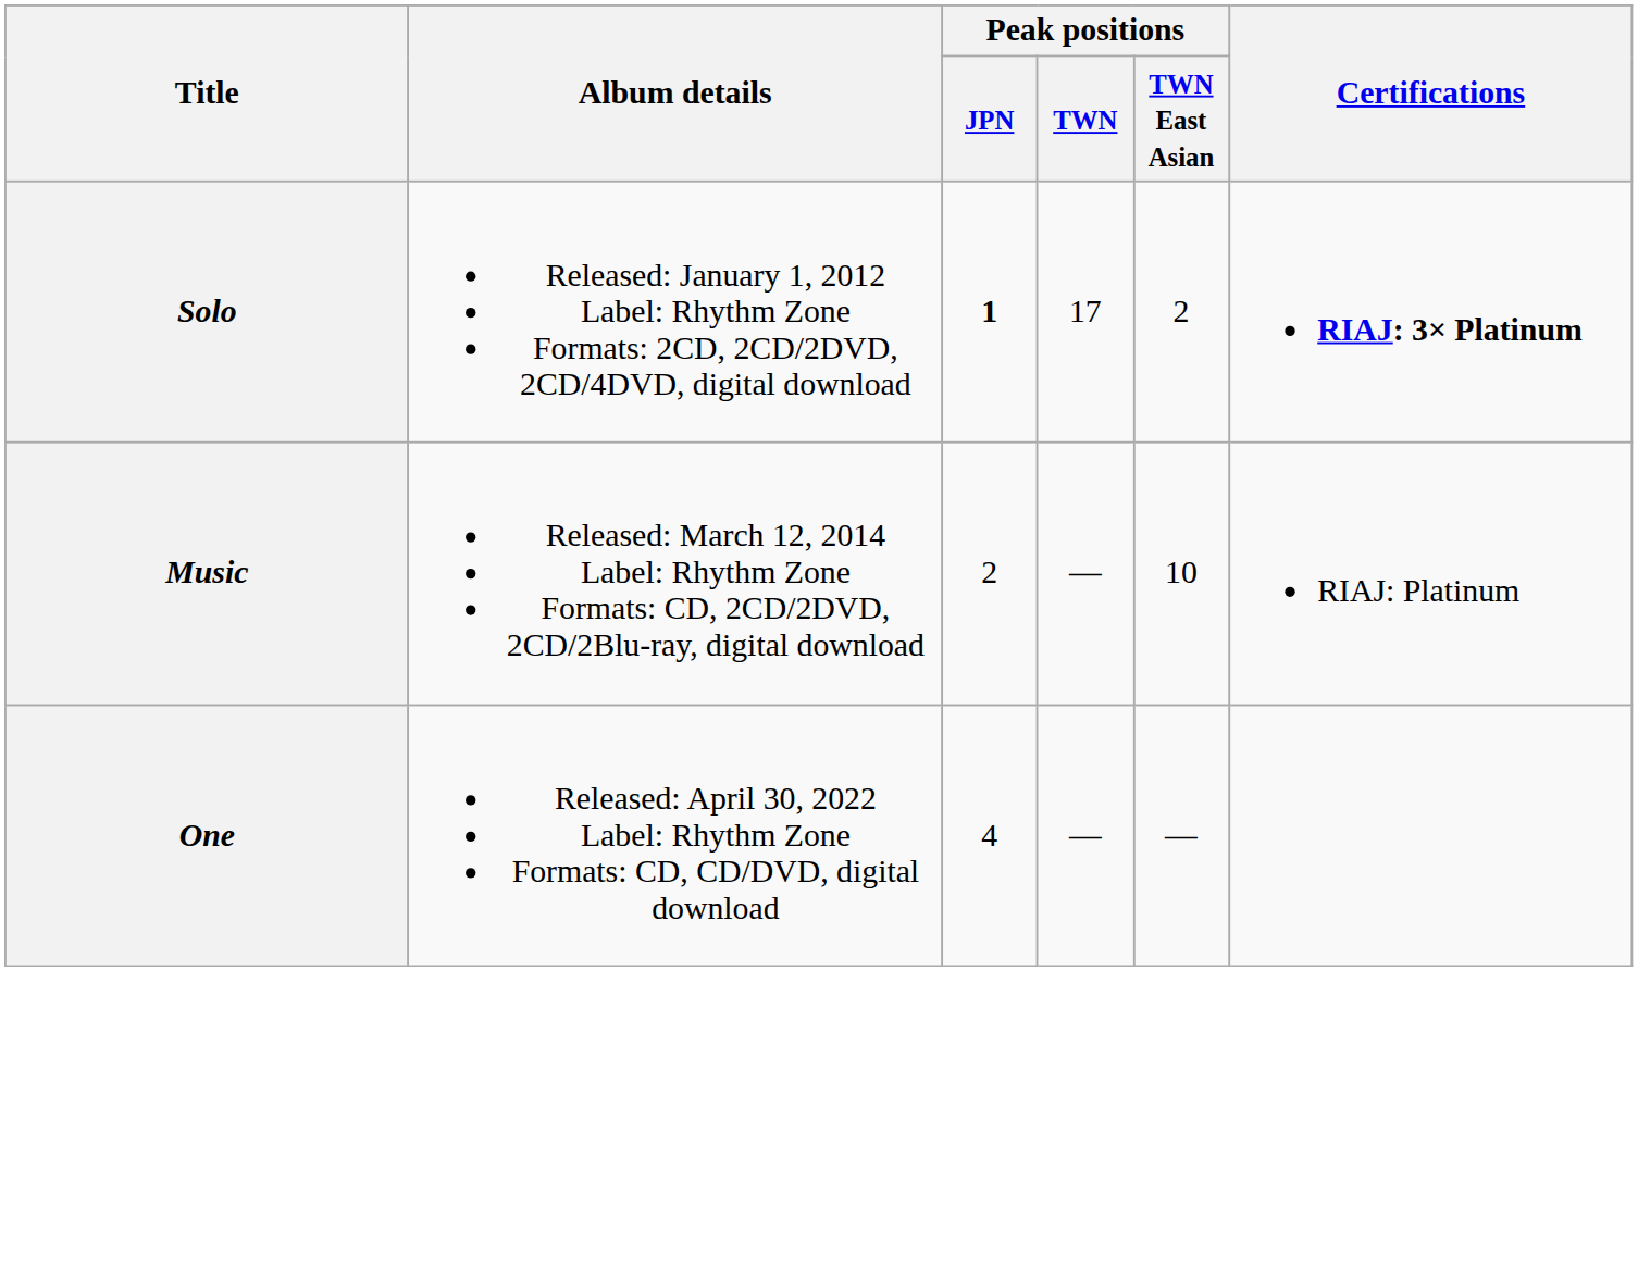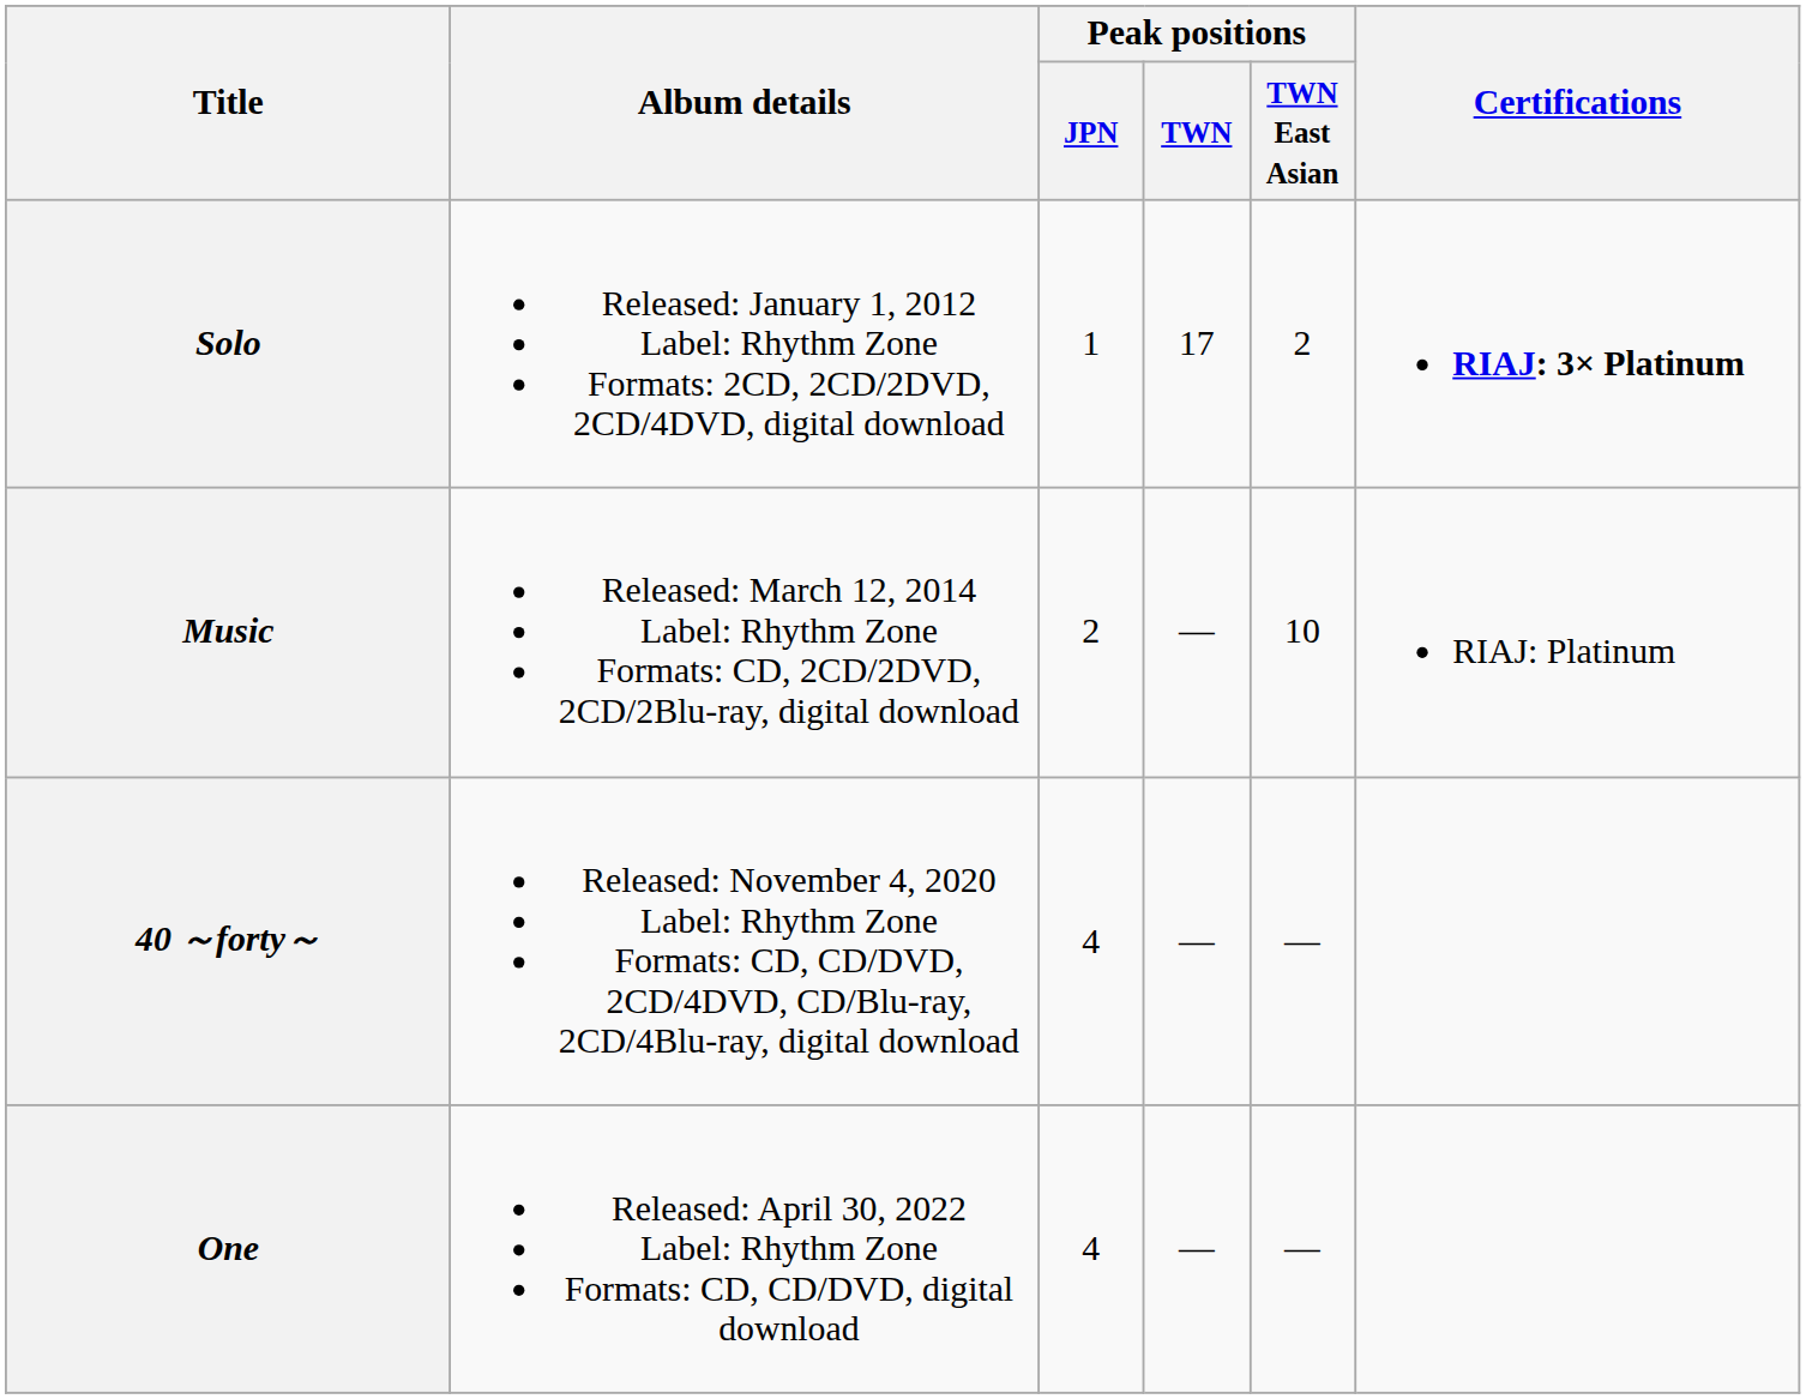 <table class="wikitable plainrowheaders" style="text-align:center;">
 <tr>
 <th style="width:12em;" rowspan="2">Title</th>
 <th style="width:16em;" rowspan="2">Album details</th>
 <th colspan="3">Peak positions</th>
 <th style="width:12em;" rowspan="2"><a href='#'>Certifications</a></th>
 </tr>
 <tr>
 <th style="width:2.5em;"><small><a href='#'>JPN</a></small><br></th>
 <th style="width:2.5em;"><small><a href='#'>TWN</a></small><br></th>
 <th style="width:2.5em;"><small><a href='#'>TWN</a> East Asian</small><br></th>
 </tr>
 <tr>
 <th scope="row"><em>Solo</em></th>
 <td><br><ul><li>Released: January 1, 2012 </li><li>Label: Rhythm Zone</li><li>Formats: 2CD, 2CD/2DVD, 2CD/4DVD, digital download</li></ul></td>
-<td><strong>1</strong></td>
+<td>1</td>
 <td>17</td>
 <td>2</td>
 <td align="left"><strong><br><ul><li><a href='#'>RIAJ</a>: 3× Platinum</li></ul></strong></td>
 </tr>
 <tr>
 <th scope="row"><em>Music</em></th>
 <td><br><ul><li>Released: March 12, 2014 </li><li>Label: Rhythm Zone</li><li>Formats: CD, 2CD/2DVD, 2CD/2Blu-ray, digital download</li></ul></td>
 <td>2</td>
 <td>—</td>
 <td>10</td>
 <td align="left"><br><ul><li>RIAJ: Platinum</li></ul></td>
 </tr>
 <tr>
+<th scope="row"><em>40 ～forty～</em></th>
+<td><br><ul><li>Released: November 4, 2020 </li><li>Label: Rhythm Zone</li><li>Formats: CD, CD/DVD, 2CD/4DVD, CD/Blu-ray, 2CD/4Blu-ray, digital download</li></ul></td>
+<td>4</td>
+<td>—</td>
+<td>—</td>
+<td align="left"></td>
+</tr>
+<tr>
 <th scope="row"><em>One</em></th>
 <td><br><ul><li>Released: April 30, 2022</li><li>Label: Rhythm Zone</li><li>Formats: CD, CD/DVD, digital download</li></ul></td>
 <td>4</td>
 <td>—</td>
 <td>—</td>
 <td align="left"></td>
 </tr>
 </table>
